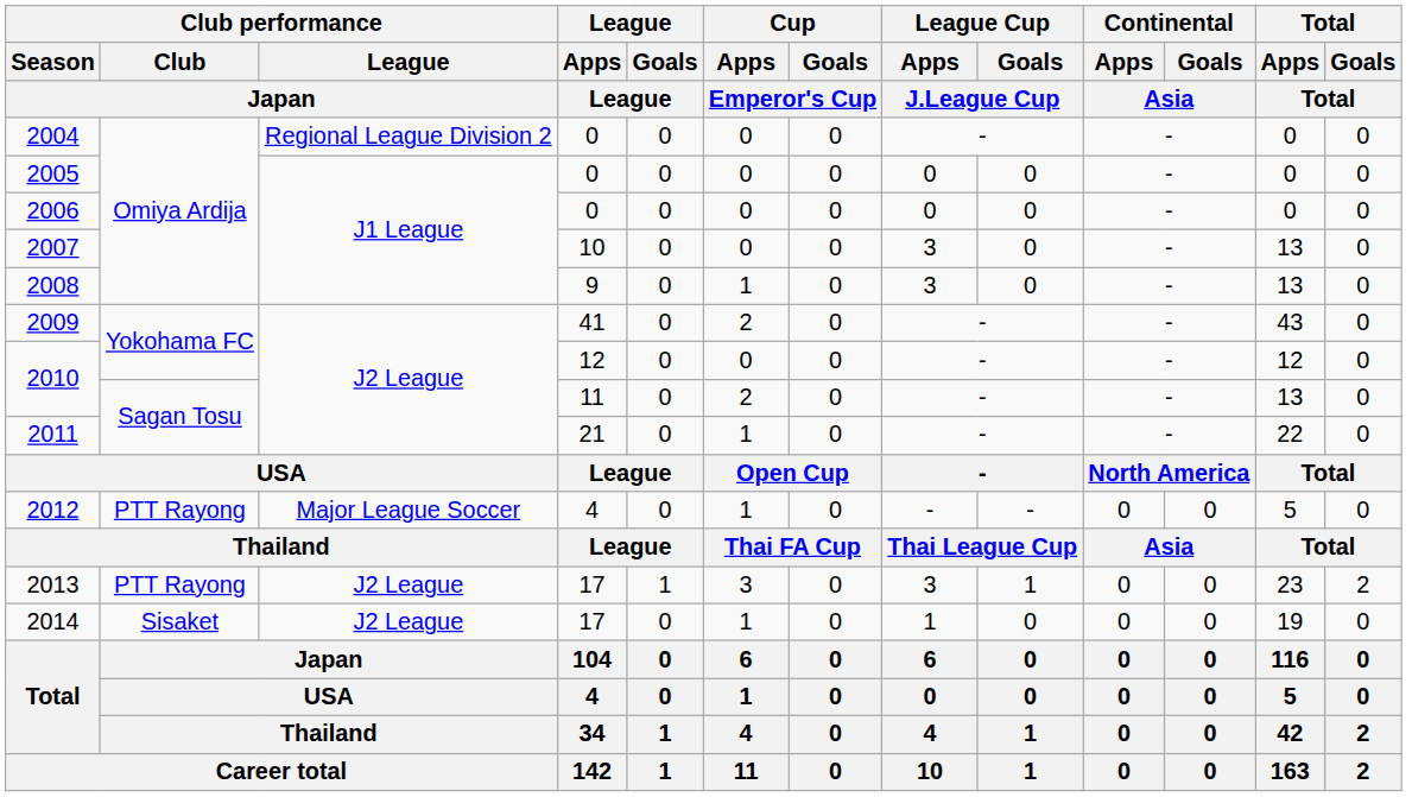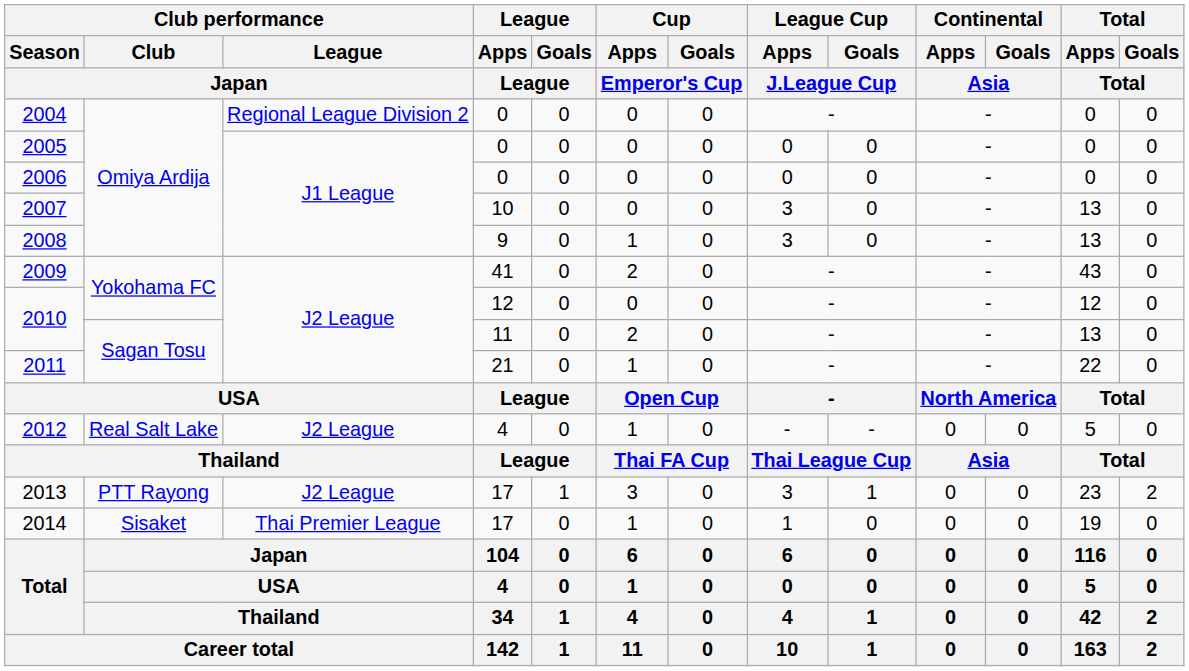 <table class="wikitable" style="text-align:center">
 <tr>
 <th colspan=3>Club performance</th>
 <th colspan=2>League</th>
 <th colspan=2>Cup</th>
 <th colspan=2>League Cup</th>
 <th colspan=2>Continental</th>
 <th colspan=2>Total</th>
 </tr>
 <tr>
 <th>Season</th>
 <th>Club</th>
 <th>League</th>
 <th>Apps</th>
 <th>Goals</th>
 <th>Apps</th>
 <th>Goals</th>
 <th>Apps</th>
 <th>Goals</th>
 <th>Apps</th>
 <th>Goals</th>
 <th>Apps</th>
 <th>Goals</th>
 </tr>
 <tr>
 <th colspan=3>Japan</th>
 <th colspan=2>League</th>
 <th colspan=2><a href='#'>Emperor's Cup</a></th>
 <th colspan=2><a href='#'>J.League Cup</a></th>
 <th colspan=2><a href='#'>Asia</a></th>
 <th colspan=2>Total</th>
 </tr>
 <tr>
 <td><a href='#'>2004</a></td>
 <td rowspan="5"><a href='#'>Omiya Ardija</a></td>
 <td rowspan="1"><a href='#'>Regional League Division 2</a></td>
 <td>0</td>
 <td>0</td>
 <td>0</td>
 <td>0</td>
 <td colspan="2">-</td>
 <td colspan="2">-</td>
 <td>0</td>
 <td>0</td>
 </tr>
 <tr>
 <td><a href='#'>2005</a></td>
 <td rowspan="4"><a href='#'>J1 League</a></td>
 <td>0</td>
 <td>0</td>
 <td>0</td>
 <td>0</td>
 <td>0</td>
 <td>0</td>
 <td colspan="2">-</td>
 <td>0</td>
 <td>0</td>
 </tr>
 <tr>
 <td><a href='#'>2006</a></td>
 <td>0</td>
 <td>0</td>
 <td>0</td>
 <td>0</td>
 <td>0</td>
 <td>0</td>
 <td colspan="2">-</td>
 <td>0</td>
 <td>0</td>
 </tr>
 <tr>
 <td><a href='#'>2007</a></td>
 <td>10</td>
 <td>0</td>
 <td>0</td>
 <td>0</td>
 <td>3</td>
 <td>0</td>
 <td colspan="2">-</td>
 <td>13</td>
 <td>0</td>
 </tr>
 <tr>
 <td><a href='#'>2008</a></td>
 <td>9</td>
 <td>0</td>
 <td>1</td>
 <td>0</td>
 <td>3</td>
 <td>0</td>
 <td colspan="2">-</td>
 <td>13</td>
 <td>0</td>
 </tr>
 <tr>
 <td><a href='#'>2009</a></td>
 <td rowspan="2"><a href='#'>Yokohama FC</a></td>
 <td rowspan="4"><a href='#'>J2 League</a></td>
 <td>41</td>
 <td>0</td>
 <td>2</td>
 <td>0</td>
 <td colspan="2">-</td>
 <td colspan="2">-</td>
 <td>43</td>
 <td>0</td>
 </tr>
 <tr>
 <td rowspan="2"><a href='#'>2010</a></td>
 <td>12</td>
 <td>0</td>
 <td>0</td>
 <td>0</td>
 <td colspan="2">-</td>
 <td colspan="2">-</td>
 <td>12</td>
 <td>0</td>
 </tr>
 <tr>
 <td rowspan="2"><a href='#'>Sagan Tosu</a></td>
 <td>11</td>
 <td>0</td>
 <td>2</td>
 <td>0</td>
 <td colspan="2">-</td>
 <td colspan="2">-</td>
 <td>13</td>
 <td>0</td>
 </tr>
 <tr>
 <td><a href='#'>2011</a></td>
 <td>21</td>
 <td>0</td>
 <td>1</td>
 <td>0</td>
 <td colspan="2">-</td>
 <td colspan="2">-</td>
 <td>22</td>
 <td>0</td>
 </tr>
 <tr>
 <th colspan=3>USA</th>
 <th colspan=2>League</th>
 <th colspan=2><a href='#'>Open Cup</a></th>
 <th colspan=2>-</th>
 <th colspan=2><a href='#'>North America</a></th>
 <th colspan=2>Total</th>
 </tr>
 <tr>
 <td><a href='#'>2012</a></td>
-<td rowspan="1"><a href='#'>PTT Rayong</a></td>
-<td rowspan="1"><a href='#'>Major League Soccer</a></td>
+<td rowspan="1"><a href='#'>Real Salt Lake</a></td>
+<td><a href='#'>J2 League</a></td>
 <td>4</td>
 <td>0</td>
 <td>1</td>
 <td>0</td>
 <td>-</td>
 <td>-</td>
 <td>0</td>
 <td>0</td>
 <td>5</td>
 <td>0</td>
 </tr>
 <tr>
 <th colspan=3>Thailand</th>
 <th colspan=2>League</th>
 <th colspan=2><a href='#'>Thai FA Cup</a></th>
 <th colspan=2><a href='#'>Thai League Cup</a></th>
 <th colspan=2><a href='#'>Asia</a></th>
 <th colspan=2>Total</th>
 </tr>
 <tr>
 <td>2013</td>
 <td rowspan="1"><a href='#'>PTT Rayong</a></td>
 <td><a href='#'>J2 League</a></td>
 <td>17</td>
 <td>1</td>
 <td>3</td>
 <td>0</td>
 <td>3</td>
 <td>1</td>
 <td>0</td>
 <td>0</td>
 <td>23</td>
 <td>2</td>
 </tr>
 <tr>
 <td>2014</td>
 <td rowspan="1"><a href='#'>Sisaket</a></td>
-<td><a href='#'>J2 League</a></td>
+<td rowspan="1"><a href='#'>Thai Premier League</a></td>
 <td>17</td>
 <td>0</td>
 <td>1</td>
 <td>0</td>
 <td>1</td>
 <td>0</td>
 <td>0</td>
 <td>0</td>
 <td>19</td>
 <td>0</td>
 </tr>
 <tr>
 <th rowspan=3>Total</th>
 <th colspan=2>Japan</th>
 <th>104</th>
 <th>0</th>
 <th>6</th>
 <th>0</th>
 <th>6</th>
 <th>0</th>
 <th>0</th>
 <th>0</th>
 <th>116</th>
 <th>0</th>
 </tr>
 <tr>
 <th colspan=2>USA</th>
 <th>4</th>
 <th>0</th>
 <th>1</th>
 <th>0</th>
 <th>0</th>
 <th>0</th>
 <th>0</th>
 <th>0</th>
 <th>5</th>
 <th>0</th>
 </tr>
 <tr>
 <th colspan=2>Thailand</th>
 <th>34</th>
 <th>1</th>
 <th>4</th>
 <th>0</th>
 <th>4</th>
 <th>1</th>
 <th>0</th>
 <th>0</th>
 <th>42</th>
 <th>2</th>
 </tr>
 <tr>
 <th colspan=3>Career total</th>
 <th>142</th>
 <th>1</th>
 <th>11</th>
 <th>0</th>
 <th>10</th>
 <th>1</th>
 <th>0</th>
 <th>0</th>
 <th>163</th>
 <th>2</th>
 </tr>
 </table>
